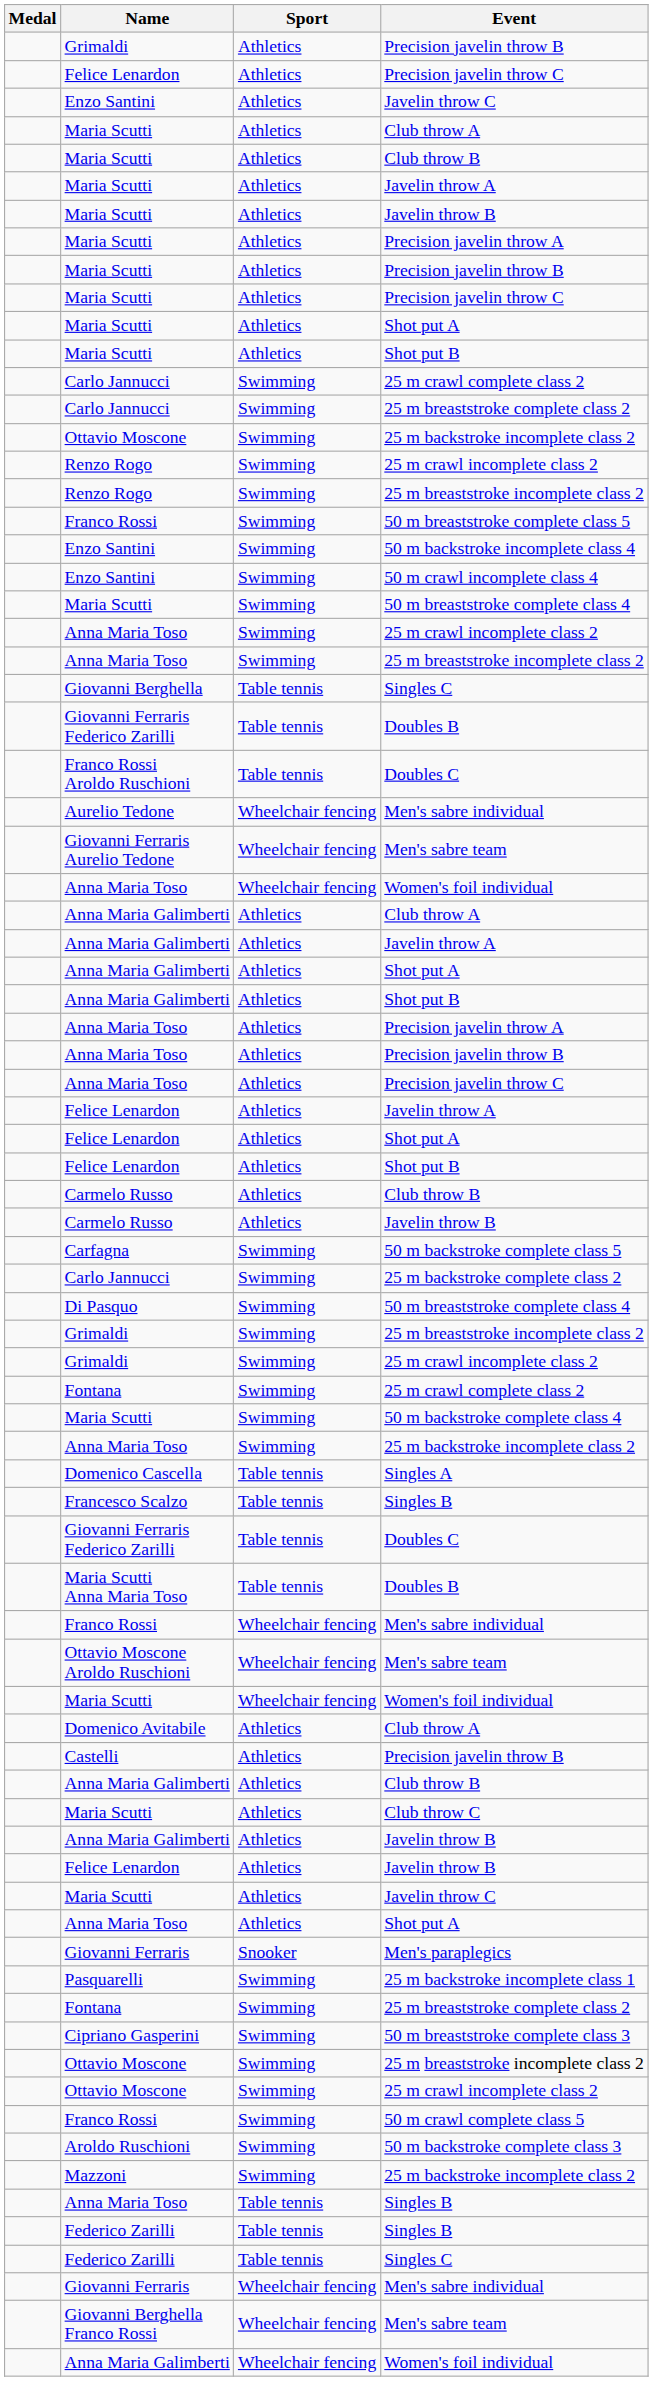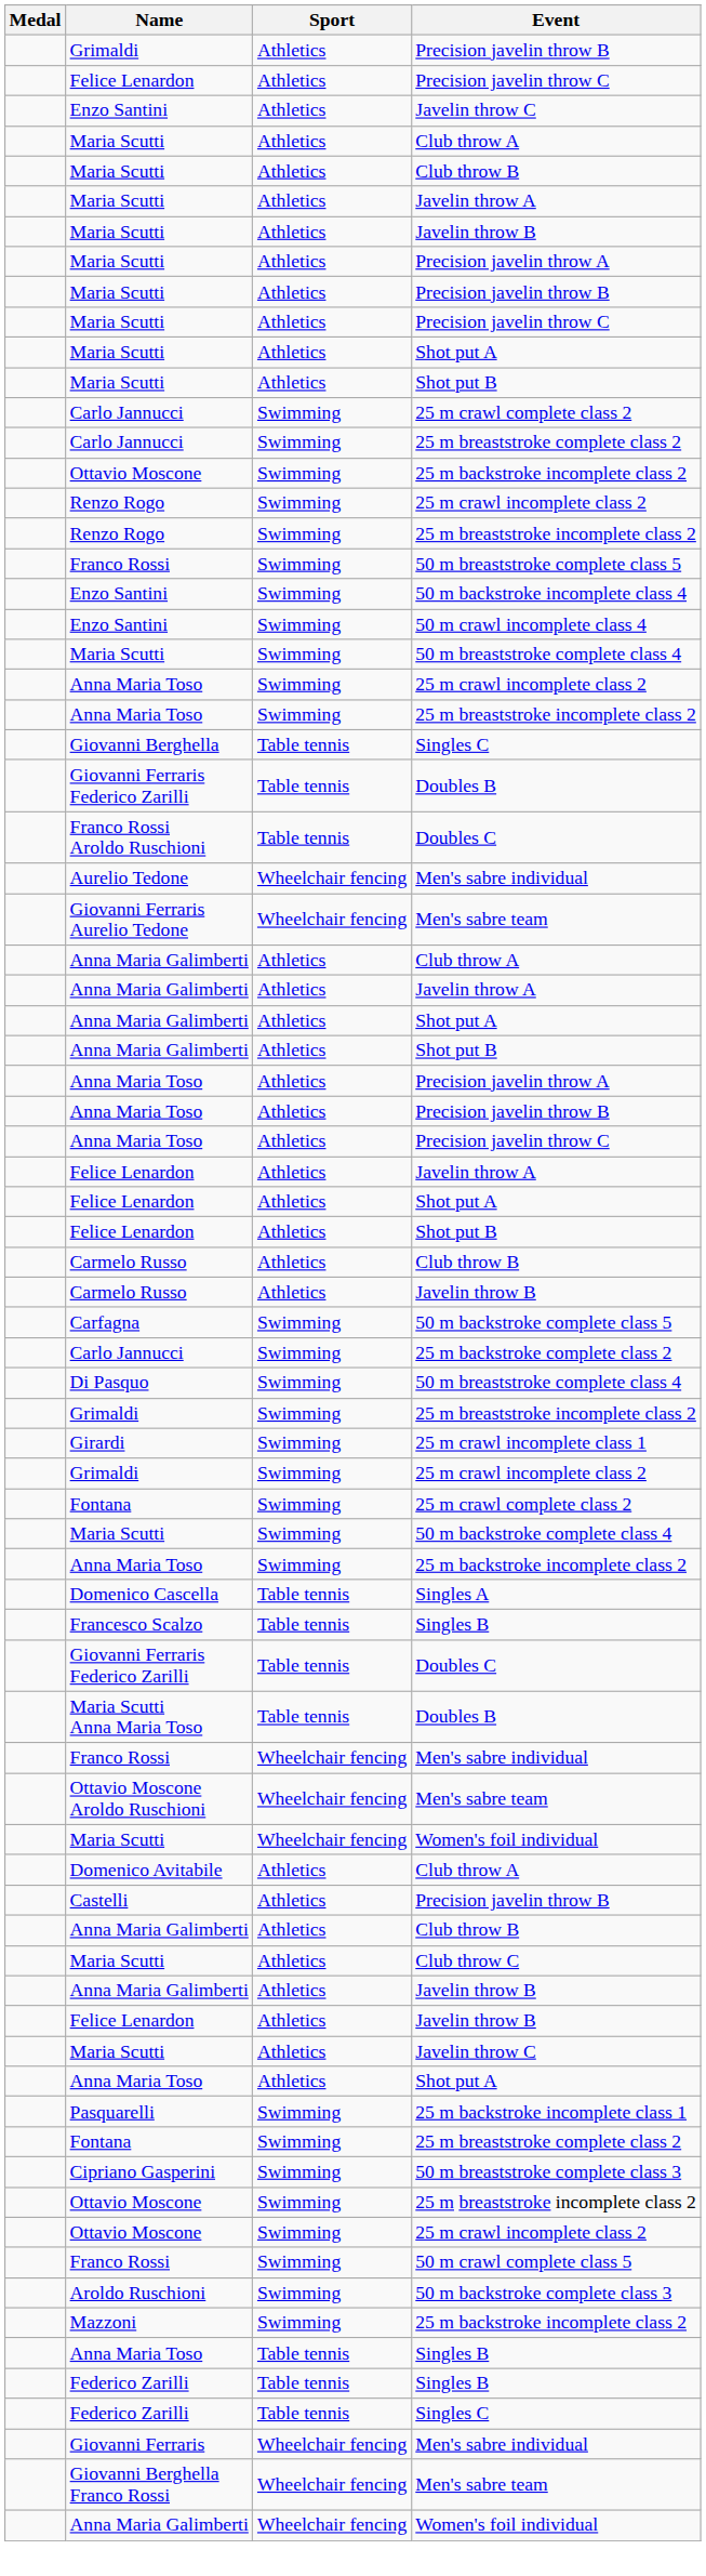 <table class="wikitable sortable">
 <tr>
 <th>Medal</th>
 <th>Name</th>
 <th>Sport</th>
 <th>Event</th>
 </tr>
 <tr>
 <td></td>
 <td><a href='#'>Grimaldi</a></td>
 <td><a href='#'>Athletics</a></td>
 <td><a href='#'>Precision javelin throw B</a></td>
 </tr>
 <tr>
 <td></td>
 <td><a href='#'>Felice Lenardon</a></td>
 <td><a href='#'>Athletics</a></td>
 <td><a href='#'>Precision javelin throw C</a></td>
 </tr>
 <tr>
 <td></td>
 <td><a href='#'>Enzo Santini</a></td>
 <td><a href='#'>Athletics</a></td>
 <td><a href='#'>Javelin throw C</a></td>
 </tr>
 <tr>
 <td></td>
 <td><a href='#'>Maria Scutti</a></td>
 <td><a href='#'>Athletics</a></td>
 <td><a href='#'>Club throw A</a></td>
 </tr>
 <tr>
 <td></td>
 <td><a href='#'>Maria Scutti</a></td>
 <td><a href='#'>Athletics</a></td>
 <td><a href='#'>Club throw B</a></td>
 </tr>
 <tr>
 <td></td>
 <td><a href='#'>Maria Scutti</a></td>
 <td><a href='#'>Athletics</a></td>
 <td><a href='#'>Javelin throw A</a></td>
 </tr>
 <tr>
 <td></td>
 <td><a href='#'>Maria Scutti</a></td>
 <td><a href='#'>Athletics</a></td>
 <td><a href='#'>Javelin throw B</a></td>
 </tr>
 <tr>
 <td></td>
 <td><a href='#'>Maria Scutti</a></td>
 <td><a href='#'>Athletics</a></td>
 <td><a href='#'>Precision javelin throw A</a></td>
 </tr>
 <tr>
 <td></td>
 <td><a href='#'>Maria Scutti</a></td>
 <td><a href='#'>Athletics</a></td>
 <td><a href='#'>Precision javelin throw B</a></td>
 </tr>
 <tr>
 <td></td>
 <td><a href='#'>Maria Scutti</a></td>
 <td><a href='#'>Athletics</a></td>
 <td><a href='#'>Precision javelin throw C</a></td>
 </tr>
 <tr>
 <td></td>
 <td><a href='#'>Maria Scutti</a></td>
 <td><a href='#'>Athletics</a></td>
 <td><a href='#'>Shot put A</a></td>
 </tr>
 <tr>
 <td></td>
 <td><a href='#'>Maria Scutti</a></td>
 <td><a href='#'>Athletics</a></td>
 <td><a href='#'>Shot put B</a></td>
 </tr>
 <tr>
 <td></td>
 <td><a href='#'>Carlo Jannucci</a></td>
 <td><a href='#'>Swimming</a></td>
 <td><a href='#'>25 m crawl complete class 2</a></td>
 </tr>
 <tr>
 <td></td>
 <td><a href='#'>Carlo Jannucci</a></td>
 <td><a href='#'>Swimming</a></td>
 <td><a href='#'>25 m breaststroke complete class 2</a></td>
 </tr>
 <tr>
 <td></td>
 <td><a href='#'>Ottavio Moscone</a></td>
 <td><a href='#'>Swimming</a></td>
 <td><a href='#'>25 m backstroke incomplete class 2</a></td>
 </tr>
 <tr>
 <td></td>
 <td><a href='#'>Renzo Rogo</a></td>
 <td><a href='#'>Swimming</a></td>
 <td><a href='#'>25 m crawl incomplete class 2</a></td>
 </tr>
 <tr>
 <td></td>
 <td><a href='#'>Renzo Rogo</a></td>
 <td><a href='#'>Swimming</a></td>
 <td><a href='#'>25 m breaststroke incomplete class 2</a></td>
 </tr>
 <tr>
 <td></td>
 <td><a href='#'>Franco Rossi</a></td>
 <td><a href='#'>Swimming</a></td>
 <td><a href='#'>50 m breaststroke complete class 5</a></td>
 </tr>
 <tr>
 <td></td>
 <td><a href='#'>Enzo Santini</a></td>
 <td><a href='#'>Swimming</a></td>
 <td><a href='#'>50 m backstroke incomplete class 4</a></td>
 </tr>
 <tr>
 <td></td>
 <td><a href='#'>Enzo Santini</a></td>
 <td><a href='#'>Swimming</a></td>
 <td><a href='#'>50 m crawl incomplete class 4</a></td>
 </tr>
 <tr>
 <td></td>
 <td><a href='#'>Maria Scutti</a></td>
 <td><a href='#'>Swimming</a></td>
 <td><a href='#'>50 m breaststroke complete class 4</a></td>
 </tr>
 <tr>
 <td></td>
 <td><a href='#'>Anna Maria Toso</a></td>
 <td><a href='#'>Swimming</a></td>
 <td><a href='#'>25 m crawl incomplete class 2</a></td>
 </tr>
 <tr>
 <td></td>
 <td><a href='#'>Anna Maria Toso</a></td>
 <td><a href='#'>Swimming</a></td>
 <td><a href='#'>25 m breaststroke incomplete class 2</a></td>
 </tr>
 <tr>
 <td></td>
 <td><a href='#'>Giovanni Berghella</a></td>
 <td><a href='#'>Table tennis</a></td>
 <td><a href='#'>Singles C</a></td>
 </tr>
 <tr>
 <td></td>
 <td><a href='#'>Giovanni Ferraris</a> <br><a href='#'>Federico Zarilli</a></td>
 <td><a href='#'>Table tennis</a></td>
 <td><a href='#'>Doubles B</a></td>
 </tr>
 <tr>
 <td></td>
 <td><a href='#'>Franco Rossi</a> <br><a href='#'>Aroldo Ruschioni</a></td>
 <td><a href='#'>Table tennis</a></td>
 <td><a href='#'>Doubles C</a></td>
 </tr>
 <tr>
 <td></td>
 <td><a href='#'>Aurelio Tedone</a></td>
 <td><a href='#'>Wheelchair fencing</a></td>
 <td><a href='#'>Men's sabre individual</a></td>
 </tr>
 <tr>
 <td></td>
 <td><a href='#'>Giovanni Ferraris</a> <br><a href='#'>Aurelio Tedone</a></td>
 <td><a href='#'>Wheelchair fencing</a></td>
 <td><a href='#'>Men's sabre team</a></td>
 </tr>
 <tr>
 <td></td>
-<td><a href='#'>Anna Maria Toso</a></td>
-<td><a href='#'>Wheelchair fencing</a></td>
-<td><a href='#'>Women's foil individual</a></td>
-</tr>
-<tr>
-<td></td>
 <td><a href='#'>Anna Maria Galimberti</a></td>
 <td><a href='#'>Athletics</a></td>
 <td><a href='#'>Club throw A</a></td>
 </tr>
 <tr>
 <td></td>
 <td><a href='#'>Anna Maria Galimberti</a></td>
 <td><a href='#'>Athletics</a></td>
 <td><a href='#'>Javelin throw A</a></td>
 </tr>
 <tr>
 <td></td>
 <td><a href='#'>Anna Maria Galimberti</a></td>
 <td><a href='#'>Athletics</a></td>
 <td><a href='#'>Shot put A</a></td>
 </tr>
 <tr>
 <td></td>
 <td><a href='#'>Anna Maria Galimberti</a></td>
 <td><a href='#'>Athletics</a></td>
 <td><a href='#'>Shot put B</a></td>
 </tr>
 <tr>
 <td></td>
 <td><a href='#'>Anna Maria Toso</a></td>
 <td><a href='#'>Athletics</a></td>
 <td><a href='#'>Precision javelin throw A</a></td>
 </tr>
 <tr>
 <td></td>
 <td><a href='#'>Anna Maria Toso</a></td>
 <td><a href='#'>Athletics</a></td>
 <td><a href='#'>Precision javelin throw B</a></td>
 </tr>
 <tr>
 <td></td>
 <td><a href='#'>Anna Maria Toso</a></td>
 <td><a href='#'>Athletics</a></td>
 <td><a href='#'>Precision javelin throw C</a></td>
 </tr>
 <tr>
 <td></td>
 <td><a href='#'>Felice Lenardon</a></td>
 <td><a href='#'>Athletics</a></td>
 <td><a href='#'>Javelin throw A</a></td>
 </tr>
 <tr>
 <td></td>
 <td><a href='#'>Felice Lenardon</a></td>
 <td><a href='#'>Athletics</a></td>
 <td><a href='#'>Shot put A</a></td>
 </tr>
 <tr>
 <td></td>
 <td><a href='#'>Felice Lenardon</a></td>
 <td><a href='#'>Athletics</a></td>
 <td><a href='#'>Shot put B</a></td>
 </tr>
 <tr>
 <td></td>
 <td><a href='#'>Carmelo Russo</a></td>
 <td><a href='#'>Athletics</a></td>
 <td><a href='#'>Club throw B</a></td>
 </tr>
 <tr>
 <td></td>
 <td><a href='#'>Carmelo Russo</a></td>
 <td><a href='#'>Athletics</a></td>
 <td><a href='#'>Javelin throw B</a></td>
 </tr>
 <tr>
 <td></td>
 <td><a href='#'>Carfagna</a></td>
 <td><a href='#'>Swimming</a></td>
 <td><a href='#'>50 m backstroke complete class 5</a></td>
 </tr>
 <tr>
 <td></td>
 <td><a href='#'>Carlo Jannucci</a></td>
 <td><a href='#'>Swimming</a></td>
 <td><a href='#'>25 m backstroke complete class 2</a></td>
 </tr>
 <tr>
 <td></td>
 <td><a href='#'>Di Pasquo</a></td>
 <td><a href='#'>Swimming</a></td>
 <td><a href='#'>50 m breaststroke complete class 4</a></td>
 </tr>
 <tr>
 <td></td>
 <td><a href='#'>Grimaldi</a></td>
 <td><a href='#'>Swimming</a></td>
 <td><a href='#'>25 m breaststroke incomplete class 2</a></td>
+</tr>
+<tr>
+<td></td>
+<td><a href='#'>Girardi</a></td>
+<td><a href='#'>Swimming</a></td>
+<td><a href='#'>25 m crawl incomplete class 1</a></td>
 </tr>
 <tr>
 <td></td>
 <td><a href='#'>Grimaldi</a></td>
 <td><a href='#'>Swimming</a></td>
 <td><a href='#'>25 m crawl incomplete class 2</a></td>
 </tr>
 <tr>
 <td></td>
 <td><a href='#'>Fontana</a></td>
 <td><a href='#'>Swimming</a></td>
 <td><a href='#'>25 m crawl complete class 2</a></td>
 </tr>
 <tr>
 <td></td>
 <td><a href='#'>Maria Scutti</a></td>
 <td><a href='#'>Swimming</a></td>
 <td><a href='#'>50 m backstroke complete class 4</a></td>
 </tr>
 <tr>
 <td></td>
 <td><a href='#'>Anna Maria Toso</a></td>
 <td><a href='#'>Swimming</a></td>
 <td><a href='#'>25 m backstroke incomplete class 2</a></td>
 </tr>
 <tr>
 <td></td>
 <td><a href='#'>Domenico Cascella</a></td>
 <td><a href='#'>Table tennis</a></td>
 <td><a href='#'>Singles A</a></td>
 </tr>
 <tr>
 <td></td>
 <td><a href='#'>Francesco Scalzo</a></td>
 <td><a href='#'>Table tennis</a></td>
 <td><a href='#'>Singles B</a></td>
 </tr>
 <tr>
 <td></td>
 <td><a href='#'>Giovanni Ferraris</a> <br><a href='#'>Federico Zarilli</a></td>
 <td><a href='#'>Table tennis</a></td>
 <td><a href='#'>Doubles C</a></td>
 </tr>
 <tr>
 <td></td>
 <td><a href='#'>Maria Scutti</a> <br><a href='#'>Anna Maria Toso</a></td>
 <td><a href='#'>Table tennis</a></td>
 <td><a href='#'>Doubles B</a></td>
 </tr>
 <tr>
 <td></td>
 <td><a href='#'>Franco Rossi</a></td>
 <td><a href='#'>Wheelchair fencing</a></td>
 <td><a href='#'>Men's sabre individual</a></td>
 </tr>
 <tr>
 <td></td>
 <td><a href='#'>Ottavio Moscone</a> <br><a href='#'>Aroldo Ruschioni</a></td>
 <td><a href='#'>Wheelchair fencing</a></td>
 <td><a href='#'>Men's sabre team</a></td>
 </tr>
 <tr>
 <td></td>
 <td><a href='#'>Maria Scutti</a></td>
 <td><a href='#'>Wheelchair fencing</a></td>
 <td><a href='#'>Women's foil individual</a></td>
 </tr>
 <tr>
 <td></td>
 <td><a href='#'>Domenico Avitabile</a></td>
 <td><a href='#'>Athletics</a></td>
 <td><a href='#'>Club throw A</a></td>
 </tr>
 <tr>
 <td></td>
 <td><a href='#'>Castelli</a></td>
 <td><a href='#'>Athletics</a></td>
 <td><a href='#'>Precision javelin throw B</a></td>
 </tr>
 <tr>
 <td></td>
 <td><a href='#'>Anna Maria Galimberti</a></td>
 <td><a href='#'>Athletics</a></td>
 <td><a href='#'>Club throw B</a></td>
 </tr>
 <tr>
 <td></td>
 <td><a href='#'>Maria Scutti</a></td>
 <td><a href='#'>Athletics</a></td>
 <td><a href='#'>Club throw C</a></td>
 </tr>
 <tr>
 <td></td>
 <td><a href='#'>Anna Maria Galimberti</a></td>
 <td><a href='#'>Athletics</a></td>
 <td><a href='#'>Javelin throw B</a></td>
 </tr>
 <tr>
 <td></td>
 <td><a href='#'>Felice Lenardon</a></td>
 <td><a href='#'>Athletics</a></td>
 <td><a href='#'>Javelin throw B</a></td>
 </tr>
 <tr>
 <td></td>
 <td><a href='#'>Maria Scutti</a></td>
 <td><a href='#'>Athletics</a></td>
 <td><a href='#'>Javelin throw C</a></td>
 </tr>
 <tr>
 <td></td>
 <td><a href='#'>Anna Maria Toso</a></td>
 <td><a href='#'>Athletics</a></td>
 <td><a href='#'>Shot put A</a></td>
 </tr>
 <tr>
 <td></td>
-<td><a href='#'>Giovanni Ferraris</a></td>
-<td><a href='#'>Snooker</a></td>
-<td><a href='#'>Men's paraplegics</a></td>
-</tr>
-<tr>
-<td></td>
 <td><a href='#'>Pasquarelli</a></td>
 <td><a href='#'>Swimming</a></td>
 <td><a href='#'>25 m backstroke incomplete class 1</a></td>
 </tr>
 <tr>
 <td></td>
 <td><a href='#'>Fontana</a></td>
 <td><a href='#'>Swimming</a></td>
 <td><a href='#'>25 m breaststroke complete class 2</a></td>
 </tr>
 <tr>
 <td></td>
 <td><a href='#'>Cipriano Gasperini</a></td>
 <td><a href='#'>Swimming</a></td>
 <td><a href='#'>50 m breaststroke complete class 3</a></td>
 </tr>
 <tr>
 <td></td>
 <td><a href='#'>Ottavio Moscone</a></td>
 <td><a href='#'>Swimming</a></td>
 <td><a href='#'>25 m</a> <a href='#'>breaststroke</a>  incomplete class 2</td>
 </tr>
 <tr>
 <td></td>
 <td><a href='#'>Ottavio Moscone</a></td>
 <td><a href='#'>Swimming</a></td>
 <td><a href='#'>25 m crawl incomplete class 2</a></td>
 </tr>
 <tr>
 <td></td>
 <td><a href='#'>Franco Rossi</a></td>
 <td><a href='#'>Swimming</a></td>
 <td><a href='#'>50 m crawl complete class 5</a></td>
 </tr>
 <tr>
 <td></td>
 <td><a href='#'>Aroldo Ruschioni</a></td>
 <td><a href='#'>Swimming</a></td>
 <td><a href='#'>50 m backstroke complete class 3</a></td>
 </tr>
 <tr>
 <td></td>
 <td><a href='#'>Mazzoni</a></td>
 <td><a href='#'>Swimming</a></td>
 <td><a href='#'>25 m backstroke incomplete class 2</a></td>
 </tr>
 <tr>
 <td></td>
 <td><a href='#'>Anna Maria Toso</a></td>
 <td><a href='#'>Table tennis</a></td>
 <td><a href='#'>Singles B</a></td>
 </tr>
 <tr>
 <td></td>
 <td><a href='#'>Federico Zarilli</a></td>
 <td><a href='#'>Table tennis</a></td>
 <td><a href='#'>Singles B</a></td>
 </tr>
 <tr>
 <td></td>
 <td><a href='#'>Federico Zarilli</a></td>
 <td><a href='#'>Table tennis</a></td>
 <td><a href='#'>Singles C</a></td>
 </tr>
 <tr>
 <td></td>
 <td><a href='#'>Giovanni Ferraris</a></td>
 <td><a href='#'>Wheelchair fencing</a></td>
 <td><a href='#'>Men's sabre individual</a></td>
 </tr>
 <tr>
 <td></td>
 <td><a href='#'>Giovanni Berghella</a> <br><a href='#'>Franco Rossi</a></td>
 <td><a href='#'>Wheelchair fencing</a></td>
 <td><a href='#'>Men's sabre team</a></td>
 </tr>
 <tr>
 <td></td>
 <td><a href='#'>Anna Maria Galimberti</a></td>
 <td><a href='#'>Wheelchair fencing</a></td>
 <td><a href='#'>Women's foil individual</a></td>
 </tr>
 </table>
